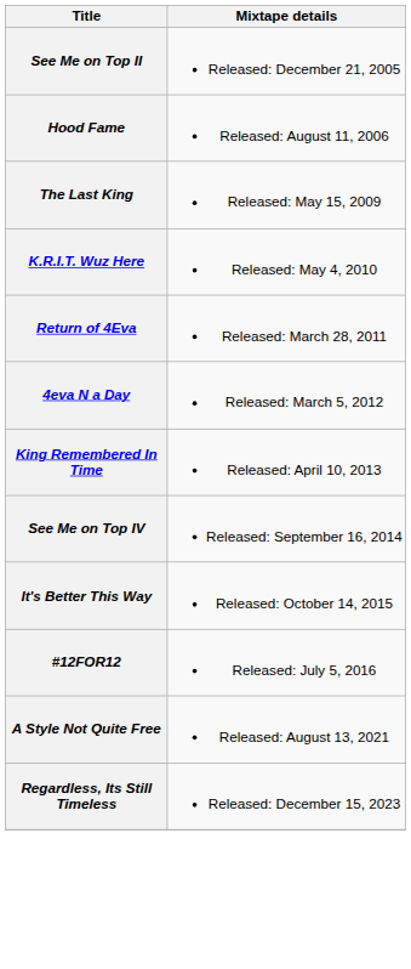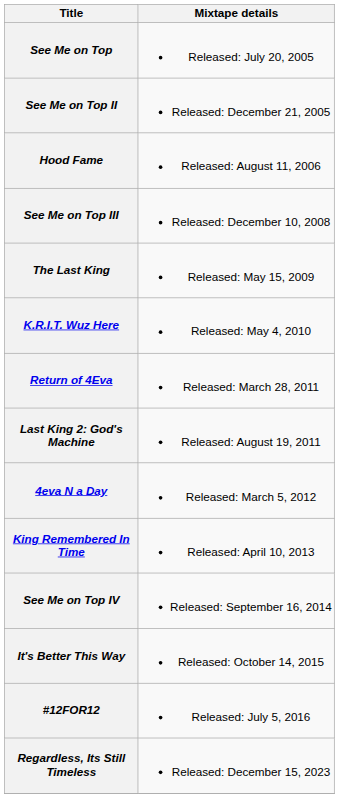 <table class="wikitable plainrowheaders" style="text-align:center;">
 <tr>
 <th scope="col" style="width:11em;">Title</th>
 <th scope="col">Mixtape details</th>
+</tr>
+<tr>
+<th scope="row"><em>See Me on Top</em></th>
+<td><br><ul><li>Released: July 20, 2005</li></ul></td>
 </tr>
 <tr>
 <th scope="row"><em>See Me on Top II</em></th>
 <td><br><ul><li>Released: December 21, 2005</li></ul></td>
 </tr>
 <tr>
 <th scope="row"><em>Hood Fame</em></th>
 <td><br><ul><li>Released: August 11, 2006</li></ul></td>
+</tr>
+<tr>
+<th scope="row"><em>See Me on Top III</em></th>
+<td><br><ul><li>Released: December 10, 2008</li></ul></td>
 </tr>
 <tr>
 <th scope="row"><em>The Last King</em></th>
 <td><br><ul><li>Released: May 15, 2009</li></ul></td>
 </tr>
 <tr>
 <th scope="row"><em><a href='#'>K.R.I.T. Wuz Here</a></em></th>
 <td><br><ul><li>Released: May 4, 2010</li></ul></td>
 </tr>
 <tr>
 <th scope="row"><em><a href='#'>Return of 4Eva</a></em></th>
 <td><br><ul><li>Released: March 28, 2011</li></ul></td>
+</tr>
+<tr>
+<th scope="row"><em>Last King 2: God's Machine</em></th>
+<td><br><ul><li>Released: August 19, 2011</li></ul></td>
 </tr>
 <tr>
 <th scope="row"><em><a href='#'>4eva N a Day</a></em></th>
 <td><br><ul><li>Released: March 5, 2012</li></ul></td>
 </tr>
 <tr>
 <th scope="row"><em><a href='#'>King Remembered In Time</a></em></th>
 <td><br><ul><li>Released: April 10, 2013</li></ul></td>
 </tr>
 <tr>
 <th scope="row"><em>See Me on Top IV</em></th>
 <td><br><ul><li>Released: September 16, 2014</li></ul></td>
 </tr>
 <tr>
 <th scope="row"><em>It's Better This Way</em></th>
 <td><br><ul><li>Released: October 14, 2015</li></ul></td>
 </tr>
 <tr>
 <th scope="row"><em>#12FOR12</em></th>
 <td><br><ul><li>Released: July 5, 2016</li></ul></td>
 </tr>
 <tr>
-<th scope="row"><em>A Style Not Quite Free</em></th>
-<td><br><ul><li>Released: August 13, 2021</li></ul></td>
-</tr>
-<tr>
 <th scope="row"><em>Regardless, Its Still Timeless</em></th>
 <td><br><ul><li>Released: December 15, 2023</li></ul></td>
 </tr>
 <tr>
 </tr>
 </table>
